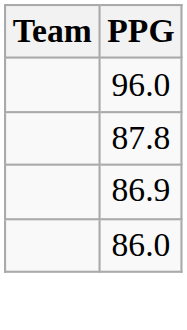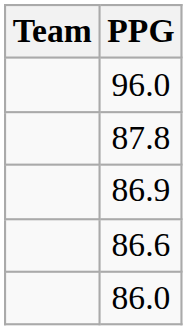 <table class=wikitable>
 <tr>
 <th>Team</th>
 <th>PPG</th>
 </tr>
 <tr>
 <td></td>
 <td align=center>96.0</td>
 </tr>
 <tr>
 <td></td>
 <td align=center>87.8</td>
 </tr>
 <tr>
 <td></td>
 <td align=center>86.9</td>
 </tr>
 <tr>
 <td></td>
+<td align=center>86.6</td>
+</tr>
+<tr>
+<td></td>
 <td align=center>86.0</td>
 </tr>
 </table>
